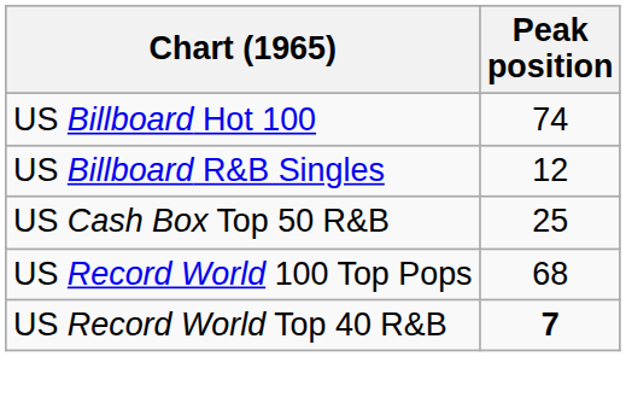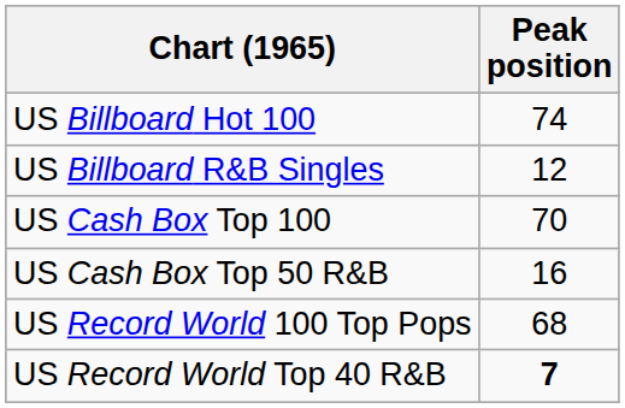 <table class="wikitable">
 <tr>
 <th>Chart (1965)</th>
 <th>Peak<br>position</th>
 </tr>
 <tr>
 <td>US <a href='#'><em>Billboard</em> Hot 100</a></td>
 <td align="center">74</td>
 </tr>
 <tr>
 <td>US <a href='#'><em>Billboard</em> R&B Singles</a></td>
 <td align="center">12</td>
 </tr>
 <tr>
+<td>US <em><a href='#'>Cash Box</a></em> Top 100</td>
+<td align="center">70</td>
+</tr>
+<tr>
 <td>US <em>Cash Box</em> Top 50 R&B</td>
-<td align="center">25</td>
+<td align="center">16</td>
 </tr>
 <tr>
 <td>US <em><a href='#'>Record World</a></em> 100 Top Pops</td>
 <td align="center">68</td>
 </tr>
 <tr>
 <td>US <em>Record World</em> Top 40 R&B</td>
 <td align="center"><strong>7</strong></td>
 </tr>
 </table>
